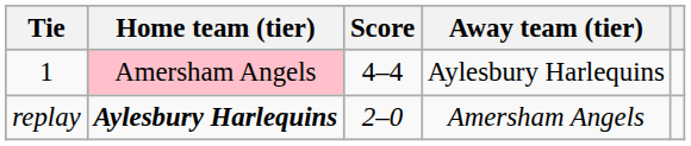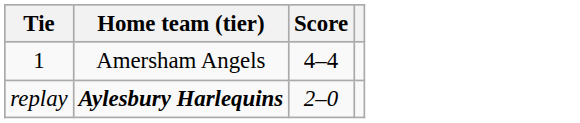 <table class="wikitable" style="text-align:center; font-size:85%">
 <tr>
 <th>Tie</th>
 <th>Home team (tier)</th>
 <th>Score</th>
-<th>Away team (tier)</th>
 <th></th>
 </tr>
 <tr>
 <td align="center">1</td>
-<td style="background: pink;">Amersham Angels</td>
+<td>Amersham Angels</td>
 <td align="center">4–4 </td>
-<td>Aylesbury Harlequins</td>
 <td></td>
 </tr>
 <tr>
 <td align="center"><em>replay</em></td>
 <td><strong><em>Aylesbury Harlequins</em></strong></td>
 <td align="center"><em>2–0</em></td>
-<td><em>Amersham Angels</em></td>
 <td></td>
 </tr>
 </table>
